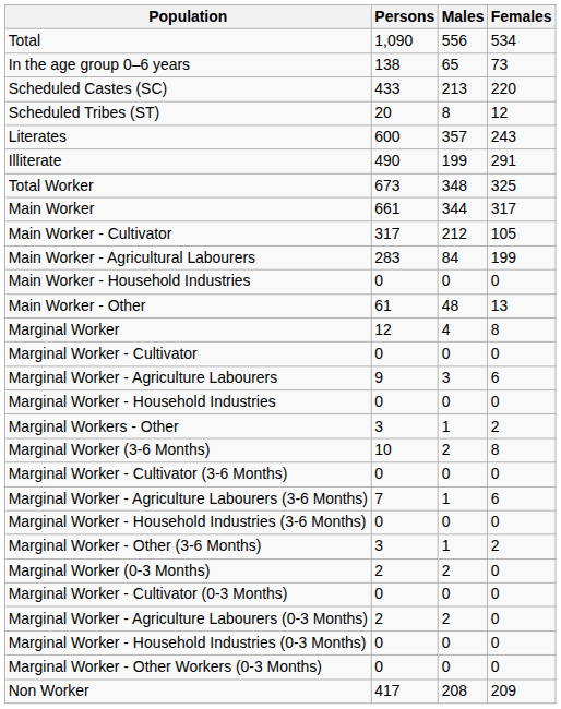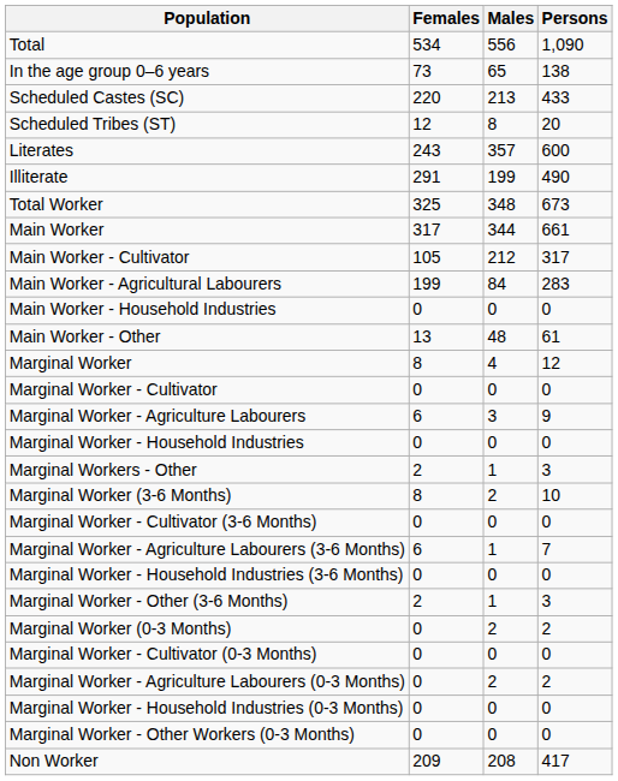 <table class="wikitable">
 <tr>
 <th>Population</th>
+<th>Females</th>
+<th>Males</th>
 <th>Persons</th>
-<th>Males</th>
-<th>Females</th>
 </tr>
 <tr>
 <td>Total</td>
+<td>534</td>
+<td>556</td>
 <td>1,090</td>
-<td>556</td>
-<td>534</td>
 </tr>
 <tr>
 <td>In the age group 0–6 years</td>
+<td>73</td>
+<td>65</td>
 <td>138</td>
-<td>65</td>
-<td>73</td>
 </tr>
 <tr>
 <td>Scheduled Castes (SC)</td>
+<td>220</td>
+<td>213</td>
 <td>433</td>
-<td>213</td>
-<td>220</td>
 </tr>
 <tr>
 <td>Scheduled Tribes (ST)</td>
+<td>12</td>
+<td>8</td>
 <td>20</td>
-<td>8</td>
-<td>12</td>
 </tr>
 <tr>
 <td>Literates</td>
+<td>243</td>
+<td>357</td>
 <td>600</td>
-<td>357</td>
-<td>243</td>
 </tr>
 <tr>
 <td>Illiterate</td>
+<td>291</td>
+<td>199</td>
 <td>490</td>
-<td>199</td>
-<td>291</td>
 </tr>
 <tr>
 <td>Total Worker</td>
+<td>325</td>
+<td>348</td>
 <td>673</td>
-<td>348</td>
-<td>325</td>
 </tr>
 <tr>
 <td>Main Worker</td>
+<td>317</td>
+<td>344</td>
 <td>661</td>
-<td>344</td>
+</tr>
+<tr>
+<td>Main Worker - Cultivator</td>
+<td>105</td>
+<td>212</td>
 <td>317</td>
 </tr>
 <tr>
-<td>Main Worker - Cultivator</td>
-<td>317</td>
-<td>212</td>
-<td>105</td>
-</tr>
-<tr>
 <td>Main Worker - Agricultural Labourers</td>
+<td>199</td>
+<td>84</td>
 <td>283</td>
-<td>84</td>
-<td>199</td>
 </tr>
 <tr>
 <td>Main Worker - Household Industries</td>
 <td>0</td>
 <td>0</td>
 <td>0</td>
 </tr>
 <tr>
 <td>Main Worker - Other</td>
+<td>13</td>
+<td>48</td>
 <td>61</td>
-<td>48</td>
-<td>13</td>
 </tr>
 <tr>
 <td>Marginal Worker</td>
+<td>8</td>
+<td>4</td>
 <td>12</td>
-<td>4</td>
-<td>8</td>
 </tr>
 <tr>
 <td>Marginal Worker - Cultivator</td>
 <td>0</td>
 <td>0</td>
 <td>0</td>
 </tr>
 <tr>
 <td>Marginal Worker - Agriculture Labourers</td>
+<td>6</td>
+<td>3</td>
 <td>9</td>
-<td>3</td>
-<td>6</td>
 </tr>
 <tr>
 <td>Marginal Worker - Household Industries</td>
 <td>0</td>
 <td>0</td>
 <td>0</td>
 </tr>
 <tr>
 <td>Marginal Workers - Other</td>
+<td>2</td>
+<td>1</td>
 <td>3</td>
-<td>1</td>
-<td>2</td>
 </tr>
 <tr>
 <td>Marginal Worker (3-6 Months)</td>
+<td>8</td>
+<td>2</td>
 <td>10</td>
-<td>2</td>
-<td>8</td>
 </tr>
 <tr>
 <td>Marginal Worker - Cultivator (3-6 Months)</td>
 <td>0</td>
 <td>0</td>
 <td>0</td>
 </tr>
 <tr>
 <td>Marginal Worker - Agriculture Labourers (3-6 Months)</td>
+<td>6</td>
+<td>1</td>
 <td>7</td>
-<td>1</td>
-<td>6</td>
 </tr>
 <tr>
 <td>Marginal Worker - Household Industries (3-6 Months)</td>
 <td>0</td>
 <td>0</td>
 <td>0</td>
 </tr>
 <tr>
 <td>Marginal Worker - Other (3-6 Months)</td>
+<td>2</td>
+<td>1</td>
 <td>3</td>
-<td>1</td>
-<td>2</td>
 </tr>
 <tr>
 <td>Marginal Worker (0-3 Months)</td>
+<td>0</td>
 <td>2</td>
 <td>2</td>
-<td>0</td>
 </tr>
 <tr>
 <td>Marginal Worker - Cultivator (0-3 Months)</td>
 <td>0</td>
 <td>0</td>
 <td>0</td>
 </tr>
 <tr>
 <td>Marginal Worker - Agriculture Labourers (0-3 Months)</td>
+<td>0</td>
 <td>2</td>
 <td>2</td>
-<td>0</td>
 </tr>
 <tr>
 <td>Marginal Worker - Household Industries (0-3 Months)</td>
 <td>0</td>
 <td>0</td>
 <td>0</td>
 </tr>
 <tr>
 <td>Marginal Worker - Other Workers (0-3 Months)</td>
 <td>0</td>
 <td>0</td>
 <td>0</td>
 </tr>
 <tr>
 <td>Non Worker</td>
+<td>209</td>
+<td>208</td>
 <td>417</td>
-<td>208</td>
-<td>209</td>
 </tr>
 </table>
